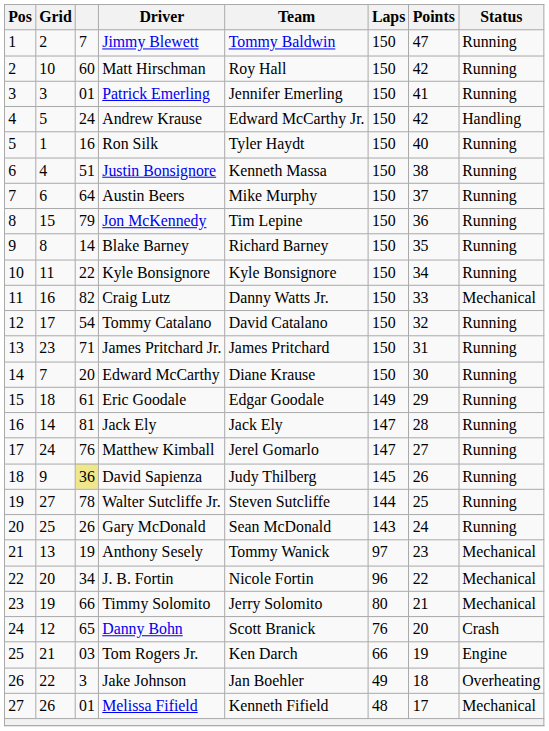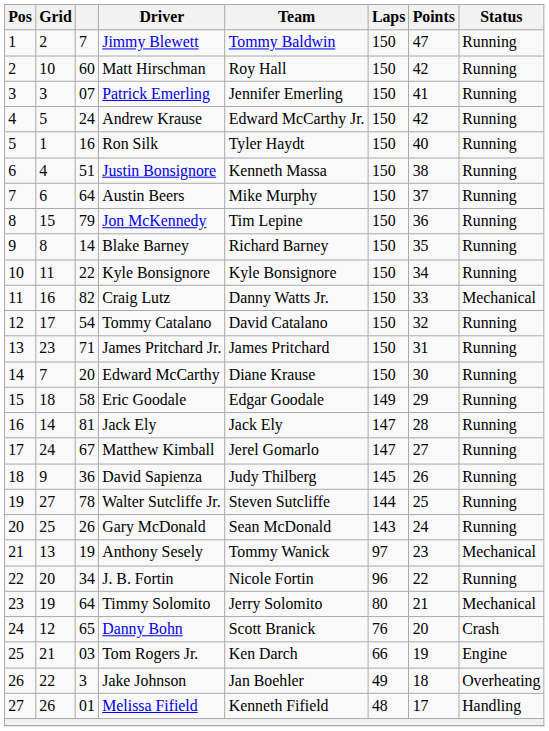 <table class="wikitable" style="font-size:98%">
 <tr>
 <th>Pos</th>
 <th>Grid</th>
 <th></th>
 <th>Driver</th>
 <th>Team</th>
 <th>Laps</th>
 <th>Points</th>
 <th>Status</th>
 </tr>
 <tr>
 <td>1</td>
 <td>2</td>
 <td>7</td>
 <td><a href='#'>Jimmy Blewett</a></td>
 <td><a href='#'>Tommy Baldwin</a></td>
 <td>150</td>
 <td>47</td>
 <td>Running</td>
 </tr>
 <tr>
 <td>2</td>
 <td>10</td>
 <td>60</td>
 <td>Matt Hirschman</td>
 <td>Roy Hall</td>
 <td>150</td>
 <td>42</td>
 <td>Running</td>
 </tr>
 <tr>
 <td>3</td>
 <td>3</td>
-<td>01</td>
+<td>07</td>
 <td><a href='#'>Patrick Emerling</a></td>
 <td>Jennifer Emerling</td>
 <td>150</td>
 <td>41</td>
 <td>Running</td>
 </tr>
 <tr>
 <td>4</td>
 <td>5</td>
 <td>24</td>
 <td>Andrew Krause</td>
 <td>Edward McCarthy Jr.</td>
 <td>150</td>
 <td>42</td>
-<td>Handling</td>
+<td>Running</td>
 </tr>
 <tr>
 <td>5</td>
 <td>1</td>
 <td>16</td>
 <td>Ron Silk</td>
 <td>Tyler Haydt</td>
 <td>150</td>
 <td>40</td>
 <td>Running</td>
 </tr>
 <tr>
 <td>6</td>
 <td>4</td>
 <td>51</td>
 <td><a href='#'>Justin Bonsignore</a></td>
 <td>Kenneth Massa</td>
 <td>150</td>
 <td>38</td>
 <td>Running</td>
 </tr>
 <tr>
 <td>7</td>
 <td>6</td>
 <td>64</td>
 <td>Austin Beers</td>
 <td>Mike Murphy</td>
 <td>150</td>
 <td>37</td>
 <td>Running</td>
 </tr>
 <tr>
 <td>8</td>
 <td>15</td>
 <td>79</td>
 <td><a href='#'>Jon McKennedy</a></td>
 <td>Tim Lepine</td>
 <td>150</td>
 <td>36</td>
 <td>Running</td>
 </tr>
 <tr>
 <td>9</td>
 <td>8</td>
 <td>14</td>
 <td>Blake Barney</td>
 <td>Richard Barney</td>
 <td>150</td>
 <td>35</td>
 <td>Running</td>
 </tr>
 <tr>
 <td>10</td>
 <td>11</td>
 <td>22</td>
 <td>Kyle Bonsignore</td>
 <td>Kyle Bonsignore</td>
 <td>150</td>
 <td>34</td>
 <td>Running</td>
 </tr>
 <tr>
 <td>11</td>
 <td>16</td>
 <td>82</td>
 <td>Craig Lutz</td>
 <td>Danny Watts Jr.</td>
 <td>150</td>
 <td>33</td>
 <td>Mechanical</td>
 </tr>
 <tr>
 <td>12</td>
 <td>17</td>
 <td>54</td>
 <td>Tommy Catalano</td>
 <td>David Catalano</td>
 <td>150</td>
 <td>32</td>
 <td>Running</td>
 </tr>
 <tr>
 <td>13</td>
 <td>23</td>
 <td>71</td>
 <td>James Pritchard Jr.</td>
 <td>James Pritchard</td>
 <td>150</td>
 <td>31</td>
 <td>Running</td>
 </tr>
 <tr>
 <td>14</td>
 <td>7</td>
 <td>20</td>
 <td>Edward McCarthy</td>
 <td>Diane Krause</td>
 <td>150</td>
 <td>30</td>
 <td>Running</td>
 </tr>
 <tr>
 <td>15</td>
 <td>18</td>
-<td>61</td>
+<td>58</td>
 <td>Eric Goodale</td>
 <td>Edgar Goodale</td>
 <td>149</td>
 <td>29</td>
 <td>Running</td>
 </tr>
 <tr>
 <td>16</td>
 <td>14</td>
 <td>81</td>
 <td>Jack Ely</td>
 <td>Jack Ely</td>
 <td>147</td>
 <td>28</td>
 <td>Running</td>
 </tr>
 <tr>
 <td>17</td>
 <td>24</td>
-<td>76</td>
+<td>67</td>
 <td>Matthew Kimball</td>
 <td>Jerel Gomarlo</td>
 <td>147</td>
 <td>27</td>
 <td>Running</td>
 </tr>
 <tr>
 <td>18</td>
 <td>9</td>
-<td style="background: khaki;">36</td>
+<td>36</td>
 <td>David Sapienza</td>
 <td>Judy Thilberg</td>
 <td>145</td>
 <td>26</td>
 <td>Running</td>
 </tr>
 <tr>
 <td>19</td>
 <td>27</td>
 <td>78</td>
 <td>Walter Sutcliffe Jr.</td>
 <td>Steven Sutcliffe</td>
 <td>144</td>
 <td>25</td>
 <td>Running</td>
 </tr>
 <tr>
 <td>20</td>
 <td>25</td>
 <td>26</td>
 <td>Gary McDonald</td>
 <td>Sean McDonald</td>
 <td>143</td>
 <td>24</td>
 <td>Running</td>
 </tr>
 <tr>
 <td>21</td>
 <td>13</td>
 <td>19</td>
 <td>Anthony Sesely</td>
 <td>Tommy Wanick</td>
 <td>97</td>
 <td>23</td>
 <td>Mechanical</td>
 </tr>
 <tr>
 <td>22</td>
 <td>20</td>
 <td>34</td>
 <td>J. B. Fortin</td>
 <td>Nicole Fortin</td>
 <td>96</td>
 <td>22</td>
-<td>Mechanical</td>
+<td>Running</td>
 </tr>
 <tr>
 <td>23</td>
 <td>19</td>
-<td>66</td>
+<td>64</td>
 <td>Timmy Solomito</td>
 <td>Jerry Solomito</td>
 <td>80</td>
 <td>21</td>
 <td>Mechanical</td>
 </tr>
 <tr>
 <td>24</td>
 <td>12</td>
 <td>65</td>
 <td><a href='#'>Danny Bohn</a></td>
 <td>Scott Branick</td>
 <td>76</td>
 <td>20</td>
 <td>Crash</td>
 </tr>
 <tr>
 <td>25</td>
 <td>21</td>
 <td>03</td>
 <td>Tom Rogers Jr.</td>
 <td>Ken Darch</td>
 <td>66</td>
 <td>19</td>
 <td>Engine</td>
 </tr>
 <tr>
 <td>26</td>
 <td>22</td>
 <td>3</td>
 <td>Jake Johnson</td>
 <td>Jan Boehler</td>
 <td>49</td>
 <td>18</td>
 <td>Overheating</td>
 </tr>
 <tr>
 <td>27</td>
 <td>26</td>
 <td>01</td>
 <td><a href='#'>Melissa Fifield</a></td>
 <td>Kenneth Fifield</td>
 <td>48</td>
 <td>17</td>
-<td>Mechanical</td>
+<td>Handling</td>
 </tr>
 <tr>
 <th colspan="8"></th>
 </tr>
 <tr>
 </tr>
 </table>
